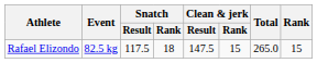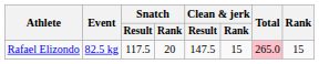 <table class="wikitable" style="font-size:90%">
 <tr>
 <th rowspan="2">Athlete</th>
 <th rowspan="2">Event</th>
 <th colspan="2">Snatch</th>
 <th colspan="2">Clean & jerk</th>
 <th rowspan="2">Total</th>
 <th rowspan="2">Rank</th>
 </tr>
 <tr style="font-size:95%">
 <th>Result</th>
 <th>Rank</th>
 <th>Result</th>
 <th>Rank</th>
 </tr>
 <tr align=center>
 <td align=left><a href='#'>Rafael Elizondo</a></td>
 <td align=left><a href='#'>82.5 kg</a></td>
 <td>117.5</td>
-<td>18</td>
+<td>20</td>
 <td>147.5</td>
 <td>15</td>
-<td>265.0</td>
+<td style="background: pink;">265.0</td>
 <td>15</td>
 </tr>
 </table>
